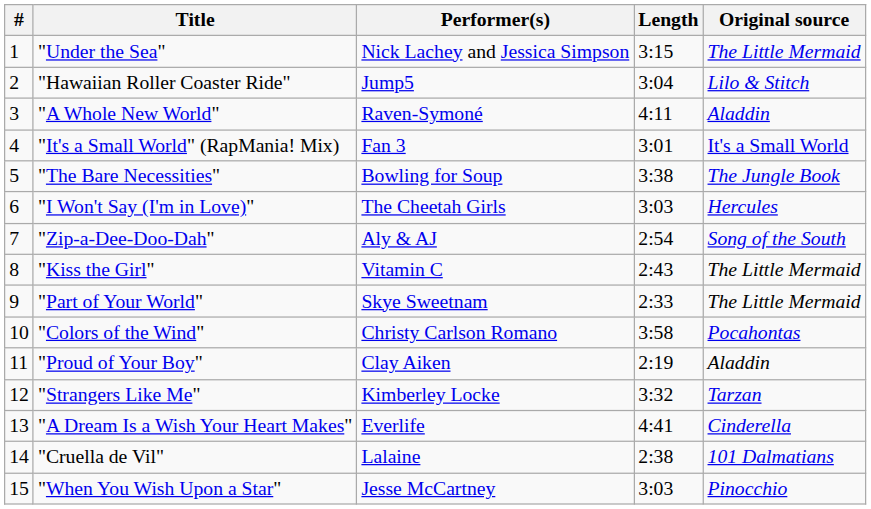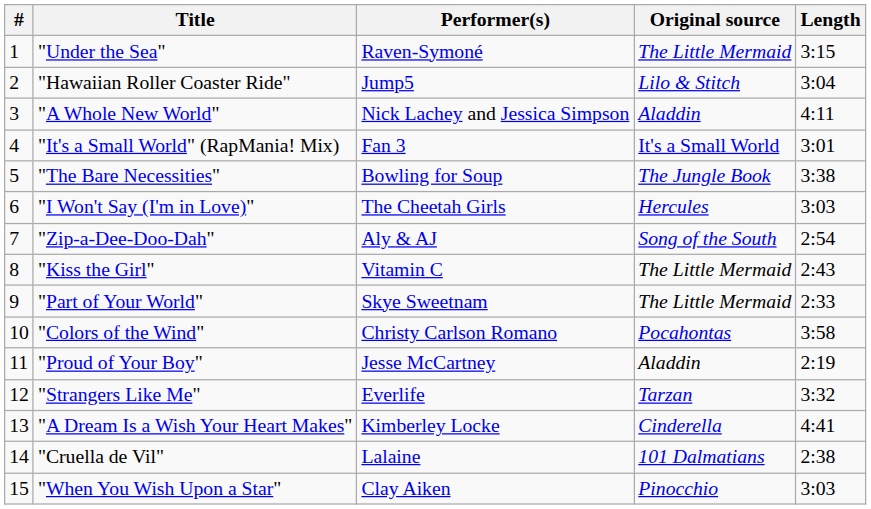 <table class="wikitable" style="font-size: 100%">
 <tr>
 <th>#</th>
 <th>Title</th>
 <th>Performer(s)</th>
+<th>Original source</th>
 <th>Length</th>
-<th>Original source</th>
 </tr>
 <tr>
 <td>1</td>
 <td>"<a href='#'>Under the Sea</a>"</td>
-<td><a href='#'>Nick Lachey</a> and <a href='#'>Jessica Simpson</a></td>
+<td><a href='#'>Raven-Symoné</a></td>
+<td><em><a href='#'>The Little Mermaid</a></em></td>
 <td>3:15</td>
-<td><em><a href='#'>The Little Mermaid</a></em></td>
 </tr>
 <tr>
 <td>2</td>
 <td>"Hawaiian Roller Coaster Ride"</td>
 <td><a href='#'>Jump5</a></td>
+<td><em><a href='#'>Lilo & Stitch</a></em></td>
 <td>3:04</td>
-<td><em><a href='#'>Lilo & Stitch</a></em></td>
 </tr>
 <tr>
 <td>3</td>
 <td>"<a href='#'>A Whole New World</a>"</td>
-<td><a href='#'>Raven-Symoné</a></td>
+<td><a href='#'>Nick Lachey</a> and <a href='#'>Jessica Simpson</a></td>
+<td><em><a href='#'>Aladdin</a></em></td>
 <td>4:11</td>
-<td><em><a href='#'>Aladdin</a></em></td>
 </tr>
 <tr>
 <td>4</td>
 <td>"<a href='#'>It's a Small World</a>" (RapMania! Mix)</td>
 <td><a href='#'>Fan 3</a></td>
+<td><a href='#'>It's a Small World</a></td>
 <td>3:01</td>
-<td><a href='#'>It's a Small World</a></td>
 </tr>
 <tr>
 <td>5</td>
 <td>"<a href='#'>The Bare Necessities</a>"</td>
 <td><a href='#'>Bowling for Soup</a></td>
+<td><em><a href='#'>The Jungle Book</a></em></td>
 <td>3:38</td>
-<td><em><a href='#'>The Jungle Book</a></em></td>
 </tr>
 <tr>
 <td>6</td>
 <td>"<a href='#'>I Won't Say (I'm in Love)</a>"</td>
 <td><a href='#'>The Cheetah Girls</a></td>
+<td><em><a href='#'>Hercules</a></em></td>
 <td>3:03</td>
-<td><em><a href='#'>Hercules</a></em></td>
 </tr>
 <tr>
 <td>7</td>
 <td>"<a href='#'>Zip-a-Dee-Doo-Dah</a>"</td>
 <td><a href='#'>Aly & AJ</a></td>
+<td><em><a href='#'>Song of the South</a></em></td>
 <td>2:54</td>
-<td><em><a href='#'>Song of the South</a></em></td>
 </tr>
 <tr>
 <td>8</td>
 <td>"<a href='#'>Kiss the Girl</a>"</td>
 <td><a href='#'>Vitamin C</a></td>
+<td><em>The Little Mermaid</em></td>
 <td>2:43</td>
-<td><em>The Little Mermaid</em></td>
 </tr>
 <tr>
 <td>9</td>
 <td>"<a href='#'>Part of Your World</a>"</td>
 <td><a href='#'>Skye Sweetnam</a></td>
+<td><em>The Little Mermaid</em></td>
 <td>2:33</td>
-<td><em>The Little Mermaid</em></td>
 </tr>
 <tr>
 <td>10</td>
 <td>"<a href='#'>Colors of the Wind</a>"</td>
 <td><a href='#'>Christy Carlson Romano</a></td>
+<td><em><a href='#'>Pocahontas</a></em></td>
 <td>3:58</td>
-<td><em><a href='#'>Pocahontas</a></em></td>
 </tr>
 <tr>
 <td>11</td>
 <td>"<a href='#'>Proud of Your Boy</a>"</td>
-<td><a href='#'>Clay Aiken</a></td>
+<td><a href='#'>Jesse McCartney</a></td>
+<td><em>Aladdin</em></td>
 <td>2:19</td>
-<td><em>Aladdin</em></td>
 </tr>
 <tr>
 <td>12</td>
 <td>"<a href='#'>Strangers Like Me</a>"</td>
-<td><a href='#'>Kimberley Locke</a></td>
+<td><a href='#'>Everlife</a></td>
+<td><em><a href='#'>Tarzan</a></em></td>
 <td>3:32</td>
-<td><em><a href='#'>Tarzan</a></em></td>
 </tr>
 <tr>
 <td>13</td>
 <td>"<a href='#'>A Dream Is a Wish Your Heart Makes</a>"</td>
-<td><a href='#'>Everlife</a></td>
+<td><a href='#'>Kimberley Locke</a></td>
+<td><em><a href='#'>Cinderella</a></em></td>
 <td>4:41</td>
-<td><em><a href='#'>Cinderella</a></em></td>
 </tr>
 <tr>
 <td>14</td>
 <td>"Cruella de Vil"</td>
 <td><a href='#'>Lalaine</a></td>
+<td><em><a href='#'>101 Dalmatians</a></em></td>
 <td>2:38</td>
-<td><em><a href='#'>101 Dalmatians</a></em></td>
 </tr>
 <tr>
 <td>15</td>
 <td>"<a href='#'>When You Wish Upon a Star</a>"</td>
-<td><a href='#'>Jesse McCartney</a></td>
+<td><a href='#'>Clay Aiken</a></td>
+<td><em><a href='#'>Pinocchio</a></em></td>
 <td>3:03</td>
-<td><em><a href='#'>Pinocchio</a></em></td>
 </tr>
 </table>
